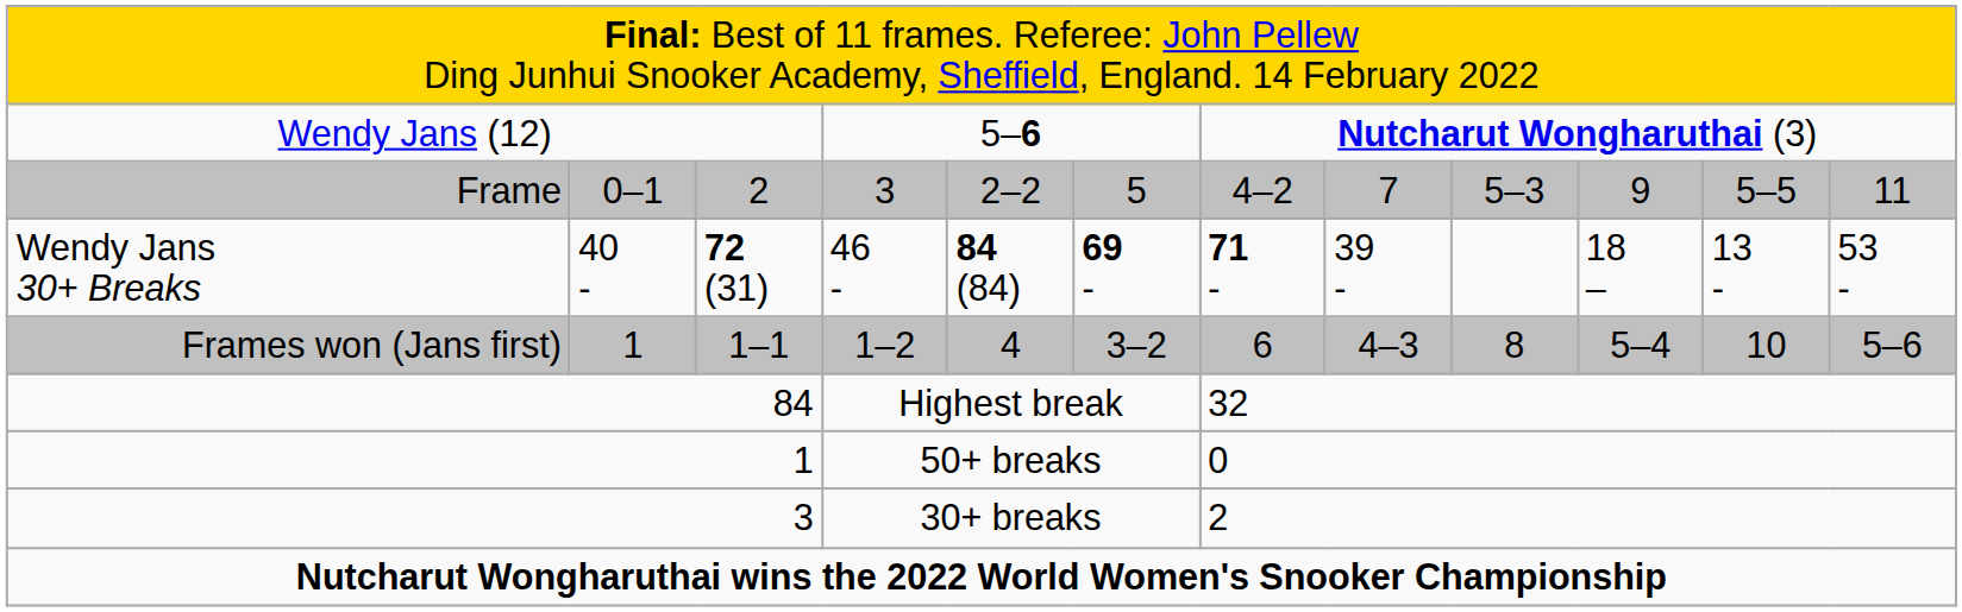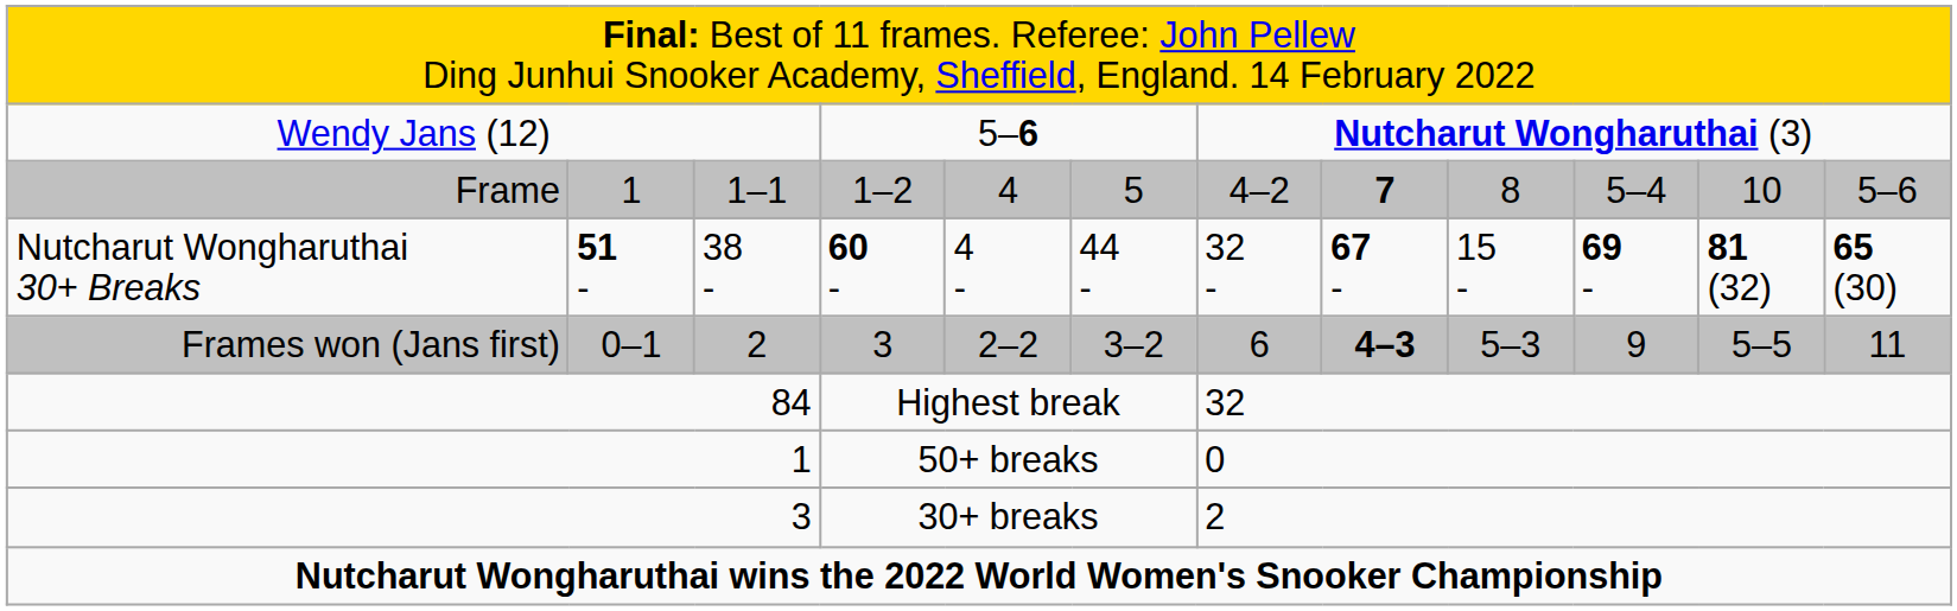 <table class="wikitable"  style="font-size: 95%; margin: 1em auto 1em auto;">
 <tr>
 <td colspan=12 align="center" bgcolor="#ffd700"><strong>Final:</strong> Best of 11 frames. Referee: <a href='#'>John Pellew</a><br>Ding Junhui Snooker Academy, <a href='#'>Sheffield</a>, England. 14 February 2022</td>
 </tr>
 <tr>
 <td colspan=3 align="center"><a href='#'>Wendy Jans</a> (12) <br> </td>
 <td colspan=3 align="center">5–<strong>6</strong></td>
 <td colspan=6 align="center"><strong><a href='#'>Nutcharut Wongharuthai</a></strong> (3) <br> </td>
 </tr>
 <tr>
 <td style="width: 15em;; background: silver;" align="right">Frame</td>
+<td style="width: 3em; background: silver;" align="center">1</td>
+<td style="background: silver;" align="center">1–1</td>
+<td style="background: silver;" align="center">1–2</td>
+<td style="width: 3em; background: silver;" align="center">4</td>
+<td style="width: 3em; background: silver;" align="center">5</td>
+<td style="background: silver;" align="center">4–2</td>
+<td style="width: 3em; background: silver;" align="center"><strong>7</strong></td>
+<td style="width: 3em; background: silver;" align="center">8</td>
+<td style="background: silver;" align="center">5–4</td>
+<td style="width: 3em; background: silver;" align="center">10</td>
+<td style="background: silver;" align="center">5–6</td>
+</tr>
+<tr>
+<td>Nutcharut Wongharuthai<br>  <em>30+ Breaks</em></td>
+<td><strong>51</strong><br>-</td>
+<td>38<br>-</td>
+<td><strong>60</strong><br>-</td>
+<td>4<br>-</td>
+<td>44<br>-</td>
+<td>32<br>-</td>
+<td><strong>67</strong><br>-</td>
+<td>15<br>-</td>
+<td><strong>69</strong><br>-</td>
+<td><strong>81</strong><br>(32)</td>
+<td><strong>65</strong><br>(30)</td>
+</tr>
+<tr>
+<td style="background: silver;" align="right">Frames won (Jans first)</td>
 <td style="background: silver;" align="center">0–1</td>
 <td style="width: 3em; background: silver;" align="center">2</td>
 <td style="width: 3em; background: silver;" align="center">3</td>
 <td style="background: silver;" align="center">2–2</td>
-<td style="width: 3em; background: silver;" align="center">5</td>
-<td style="background: silver;" align="center">4–2</td>
-<td style="width: 3em; background: silver;" align="center">7</td>
+<td style="background: silver;" align="center">3–2</td>
+<td style="width: 3em; background: silver;" align="center">6</td>
+<td style="background: silver;" align="center"><strong>4–3</strong></td>
 <td style="background: silver;" align="center">5–3</td>
 <td style="width: 3em; background: silver;" align="center">9</td>
 <td style="background: silver;" align="center">5–5</td>
 <td style="width: 3em; background: silver;" align="center">11</td>
-</tr>
-<tr>
-<td>Wendy Jans<br> <em>30+ Breaks</em></td>
-<td>40<br>-</td>
-<td><strong>72</strong><br>(31)</td>
-<td>46<br>-</td>
-<td><strong>84</strong><br>(84)</td>
-<td><strong>69</strong><br>-</td>
-<td><strong>71</strong><br>-</td>
-<td>39<br>-</td>
-<td></td>
-<td>18<br>–</td>
-<td>13<br>-</td>
-<td>53<br>-</td>
-</tr>
-<tr>
-<td style="background: silver;" align="right">Frames won (Jans first)</td>
-<td style="width: 3em; background: silver;" align="center">1</td>
-<td style="background: silver;" align="center">1–1</td>
-<td style="background: silver;" align="center">1–2</td>
-<td style="width: 3em; background: silver;" align="center">4</td>
-<td style="background: silver;" align="center">3–2</td>
-<td style="width: 3em; background: silver;" align="center">6</td>
-<td style="background: silver;" align="center">4–3</td>
-<td style="width: 3em; background: silver;" align="center">8</td>
-<td style="background: silver;" align="center">5–4</td>
-<td style="width: 3em; background: silver;" align="center">10</td>
-<td style="background: silver;" align="center">5–6</td>
 </tr>
 <tr>
 <td colspan=3 align="right">84</td>
 <td colspan=3 align="center">Highest break</td>
 <td colspan=6 align="left">32</td>
 </tr>
 <tr>
 <td colspan=3 align="right">1</td>
 <td colspan=3 align="center">50+ breaks</td>
 <td colspan=6 align="left">0</td>
 </tr>
 <tr>
 <td colspan=3 align="right">3</td>
 <td colspan=3 align="center">30+ breaks</td>
 <td colspan=6 align="left">2</td>
 </tr>
 <tr>
 <td colspan=12 align="center"><strong>Nutcharut Wongharuthai wins the 2022 World Women's Snooker Championship</strong></td>
 </tr>
 </table>
